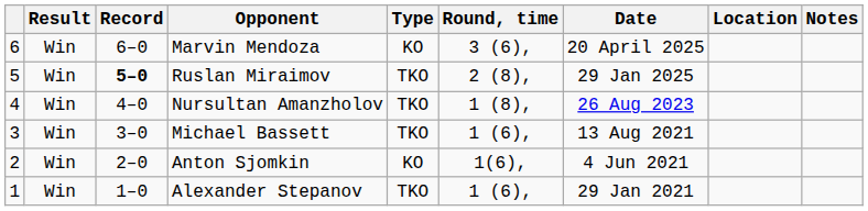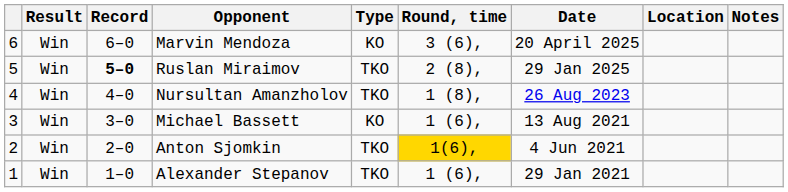 <table class="wikitable" style="text-align:center">
 <tr>
 <th></th>
 <th>Result</th>
 <th>Record</th>
 <th>Opponent</th>
 <th>Type</th>
 <th>Round, time</th>
 <th>Date</th>
 <th>Location</th>
 <th>Notes</th>
 </tr>
 <tr>
 <td>6</td>
 <td>Win</td>
 <td>6–0</td>
 <td style="text-align:left;">Marvin Mendoza</td>
 <td>KO</td>
 <td>3 (6), </td>
 <td>20 April 2025</td>
 <td style="text-align:left;"></td>
 <td style="text-align:left;"></td>
 </tr>
 <tr>
 <td>5</td>
 <td>Win</td>
 <td><strong>5–0</strong></td>
 <td style="text-align:left;">Ruslan Miraimov</td>
 <td>TKO</td>
 <td>2 (8), </td>
 <td>29 Jan 2025</td>
 <td style="text-align:left;"></td>
 <td></td>
 </tr>
 <tr>
 <td>4</td>
 <td>Win</td>
 <td>4–0</td>
 <td style="text-align:left;">Nursultan Amanzholov</td>
 <td>TKO</td>
 <td>1 (8), </td>
 <td><a href='#'>26 Aug 2023</a></td>
 <td style="text-align:left;"></td>
 <td></td>
 </tr>
 <tr>
 <td>3</td>
 <td>Win</td>
 <td>3–0</td>
 <td style="text-align:left;">Michael Bassett</td>
-<td>TKO</td>
+<td>KO</td>
 <td>1 (6), </td>
 <td>13 Aug 2021</td>
 <td style="text-align:left;"></td>
 <td></td>
 </tr>
 <tr>
 <td>2</td>
 <td>Win</td>
 <td>2–0</td>
 <td style="text-align:left;">Anton Sjomkin</td>
-<td>KO</td>
-<td>1(6), </td>
+<td>TKO</td>
+<td style="background: gold;">1(6), </td>
 <td>4 Jun 2021</td>
 <td style="text-align:left;"></td>
 <td></td>
 </tr>
 <tr>
 <td>1</td>
 <td>Win</td>
 <td>1–0</td>
 <td style="text-align:left;">Alexander Stepanov</td>
 <td>TKO</td>
 <td>1 (6), </td>
 <td>29 Jan 2021</td>
 <td style="text-align:left;"></td>
 <td></td>
 </tr>
 </table>
